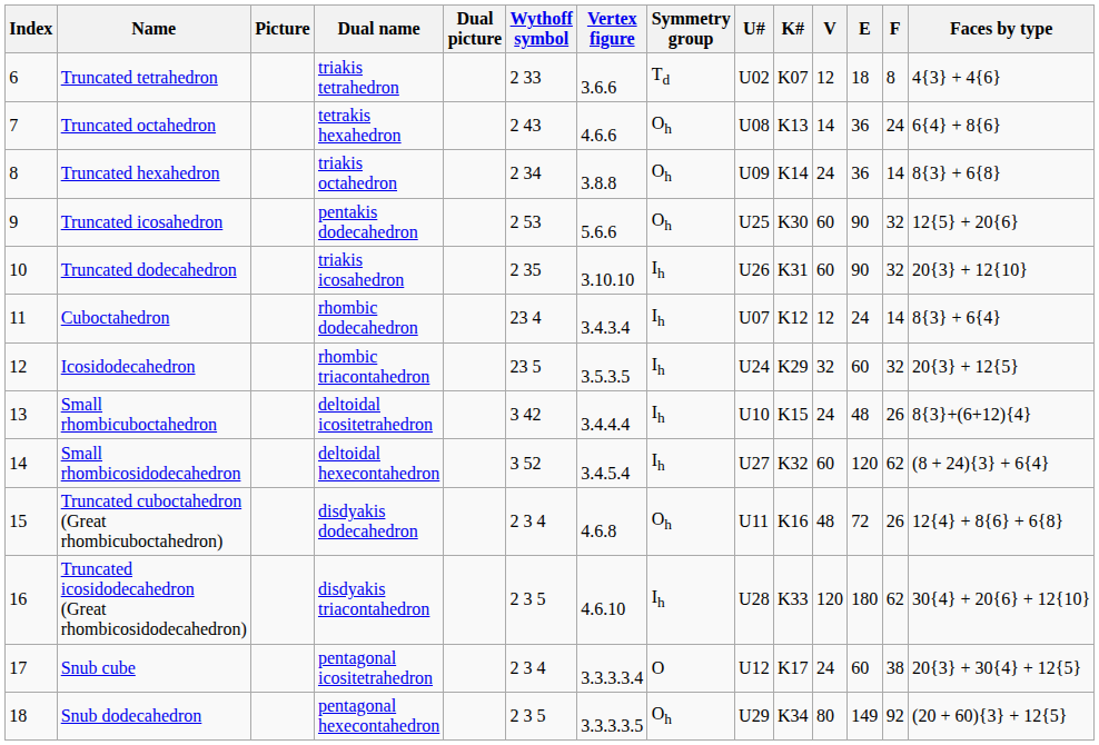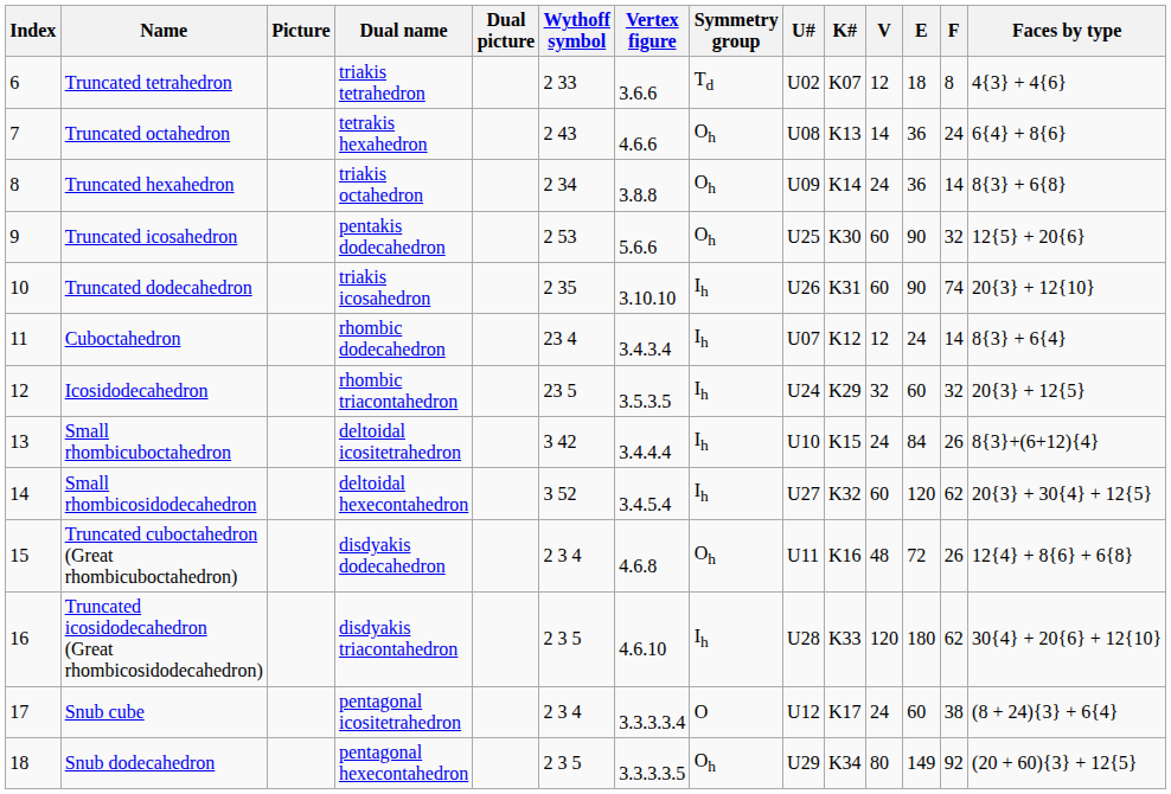 <table class="wikitable">
 <tr>
 <th>Index</th>
 <th>Name</th>
 <th>Picture</th>
 <th>Dual name</th>
 <th>Dual picture</th>
 <th><a href='#'>Wythoff symbol</a></th>
 <th><a href='#'>Vertex figure</a></th>
 <th>Symmetry group</th>
 <th>U#</th>
 <th>K#</th>
 <th>V</th>
 <th>E</th>
 <th>F</th>
 <th>Faces by type</th>
 </tr>
 <tr>
 <td>6</td>
 <td><a href='#'>Truncated tetrahedron</a></td>
 <td></td>
 <td><a href='#'>triakis tetrahedron</a></td>
 <td></td>
 <td>2 33</td>
 <td><br>3.6.6</td>
 <td>T<sub>d</sub></td>
 <td>U02</td>
 <td>K07</td>
 <td>12</td>
 <td>18</td>
 <td>8</td>
 <td>4{3} + 4{6}</td>
 </tr>
 <tr>
 <td>7</td>
 <td><a href='#'>Truncated octahedron</a></td>
 <td></td>
 <td><a href='#'>tetrakis hexahedron</a></td>
 <td></td>
 <td>2 43</td>
 <td><br>4.6.6</td>
 <td>O<sub>h</sub></td>
 <td>U08</td>
 <td>K13</td>
 <td>14</td>
 <td>36</td>
 <td>24</td>
 <td>6{4} + 8{6}</td>
 </tr>
 <tr>
 <td>8</td>
 <td><a href='#'>Truncated hexahedron</a></td>
 <td></td>
 <td><a href='#'>triakis octahedron</a></td>
 <td></td>
 <td>2 34</td>
 <td><br>3.8.8</td>
 <td>O<sub>h</sub></td>
 <td>U09</td>
 <td>K14</td>
 <td>24</td>
 <td>36</td>
 <td>14</td>
 <td>8{3} + 6{8}</td>
 </tr>
 <tr>
 <td>9</td>
 <td><a href='#'>Truncated icosahedron</a></td>
 <td></td>
 <td><a href='#'>pentakis dodecahedron</a></td>
 <td></td>
 <td>2 53</td>
 <td><br>5.6.6</td>
 <td>O<sub>h</sub></td>
 <td>U25</td>
 <td>K30</td>
 <td>60</td>
 <td>90</td>
 <td>32</td>
 <td>12{5} + 20{6}</td>
 </tr>
 <tr>
 <td>10</td>
 <td><a href='#'>Truncated dodecahedron</a></td>
 <td></td>
 <td><a href='#'>triakis icosahedron</a></td>
 <td></td>
 <td>2 35</td>
 <td><br>3.10.10</td>
 <td>I<sub>h</sub></td>
 <td>U26</td>
 <td>K31</td>
 <td>60</td>
 <td>90</td>
-<td>32</td>
+<td>74</td>
 <td>20{3} + 12{10}</td>
 </tr>
 <tr>
 <td>11</td>
 <td><a href='#'>Cuboctahedron</a></td>
 <td></td>
 <td><a href='#'>rhombic dodecahedron</a></td>
 <td></td>
 <td>23 4</td>
 <td><br>3.4.3.4</td>
 <td>I<sub>h</sub></td>
 <td>U07</td>
 <td>K12</td>
 <td>12</td>
 <td>24</td>
 <td>14</td>
 <td>8{3} + 6{4}</td>
 </tr>
 <tr>
 <td>12</td>
 <td><a href='#'>Icosidodecahedron</a></td>
 <td></td>
 <td><a href='#'>rhombic triacontahedron</a></td>
 <td></td>
 <td>23 5</td>
 <td><br>3.5.3.5</td>
 <td>I<sub>h</sub></td>
 <td>U24</td>
 <td>K29</td>
 <td>32</td>
 <td>60</td>
 <td>32</td>
 <td>20{3} + 12{5}</td>
 </tr>
 <tr>
 <td>13</td>
 <td><a href='#'>Small rhombicuboctahedron</a></td>
 <td></td>
 <td><a href='#'>deltoidal icositetrahedron</a></td>
 <td></td>
 <td>3 42</td>
 <td><br>3.4.4.4</td>
 <td>I<sub>h</sub></td>
 <td>U10</td>
 <td>K15</td>
 <td>24</td>
-<td>48</td>
+<td>84</td>
 <td>26</td>
 <td>8{3}+(6+12){4}</td>
 </tr>
 <tr>
 <td>14</td>
 <td><a href='#'>Small rhombicosidodecahedron</a></td>
 <td></td>
 <td><a href='#'>deltoidal hexecontahedron</a></td>
 <td></td>
 <td>3 52</td>
 <td><br>3.4.5.4</td>
 <td>I<sub>h</sub></td>
 <td>U27</td>
 <td>K32</td>
 <td>60</td>
 <td>120</td>
 <td>62</td>
-<td>(8 + 24){3} + 6{4}</td>
+<td>20{3} + 30{4} + 12{5}</td>
 </tr>
 <tr>
 <td>15</td>
 <td><a href='#'>Truncated cuboctahedron</a><br>(Great rhombicuboctahedron)</td>
 <td></td>
 <td><a href='#'>disdyakis dodecahedron</a></td>
 <td></td>
 <td>2 3 4</td>
 <td><br>4.6.8</td>
 <td>O<sub>h</sub></td>
 <td>U11</td>
 <td>K16</td>
 <td>48</td>
 <td>72</td>
 <td>26</td>
 <td>12{4} + 8{6} + 6{8}</td>
 </tr>
 <tr>
 <td>16</td>
 <td><a href='#'>Truncated icosidodecahedron</a><br>(Great rhombicosidodecahedron)</td>
 <td></td>
 <td><a href='#'>disdyakis triacontahedron</a></td>
 <td></td>
 <td>2 3 5</td>
 <td><br>4.6.10</td>
 <td>I<sub>h</sub></td>
 <td>U28</td>
 <td>K33</td>
 <td>120</td>
 <td>180</td>
 <td>62</td>
 <td>30{4} + 20{6} + 12{10}</td>
 </tr>
 <tr>
 <td>17</td>
 <td><a href='#'>Snub cube</a></td>
 <td></td>
 <td><a href='#'>pentagonal icositetrahedron</a></td>
 <td></td>
 <td>2 3 4</td>
 <td><br>3.3.3.3.4</td>
 <td>O</td>
 <td>U12</td>
 <td>K17</td>
 <td>24</td>
 <td>60</td>
 <td>38</td>
-<td>20{3} + 30{4} + 12{5}</td>
+<td>(8 + 24){3} + 6{4}</td>
 </tr>
 <tr>
 <td>18</td>
 <td><a href='#'>Snub dodecahedron</a></td>
 <td></td>
 <td><a href='#'>pentagonal hexecontahedron</a></td>
 <td></td>
 <td>2 3 5</td>
 <td><br>3.3.3.3.5</td>
 <td>O<sub>h</sub></td>
 <td>U29</td>
 <td>K34</td>
 <td>80</td>
 <td>149</td>
 <td>92</td>
 <td>(20 + 60){3} + 12{5}</td>
 </tr>
 </table>
